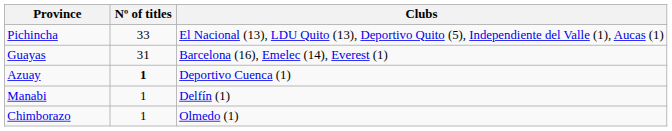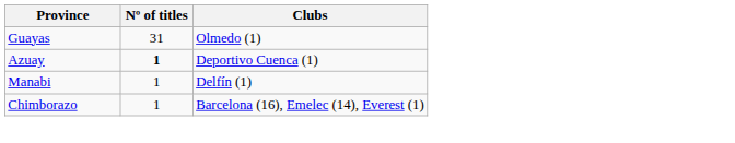 <table class="wikitable">
 <tr>
 <th width=125>Province</th>
 <th width=75>Nº of titles</th>
 <th>Clubs</th>
 </tr>
 <tr>
-<td><a href='#'>Pichincha</a></td>
-<td align="center">33</td>
-<td><a href='#'>El Nacional</a> (13), <a href='#'>LDU Quito</a> (13), <a href='#'>Deportivo Quito</a> (5), <a href='#'>Independiente del Valle</a> (1), <a href='#'>Aucas</a> (1)</td>
-</tr>
-<tr>
 <td><a href='#'>Guayas</a></td>
 <td align="center">31</td>
-<td><a href='#'>Barcelona</a> (16), <a href='#'>Emelec</a> (14), <a href='#'>Everest</a> (1)</td>
+<td><a href='#'>Olmedo</a> (1)</td>
 </tr>
 <tr>
 <td><a href='#'>Azuay</a></td>
 <td align="center"><strong>1</strong></td>
 <td><a href='#'>Deportivo Cuenca</a> (1)</td>
 </tr>
 <tr>
 <td><a href='#'>Manabi</a></td>
 <td align="center">1</td>
 <td><a href='#'>Delfín</a> (1)</td>
 </tr>
 <tr>
 <td><a href='#'>Chimborazo</a></td>
 <td align="center">1</td>
-<td><a href='#'>Olmedo</a> (1)</td>
+<td><a href='#'>Barcelona</a> (16), <a href='#'>Emelec</a> (14), <a href='#'>Everest</a> (1)</td>
 </tr>
 </table>
